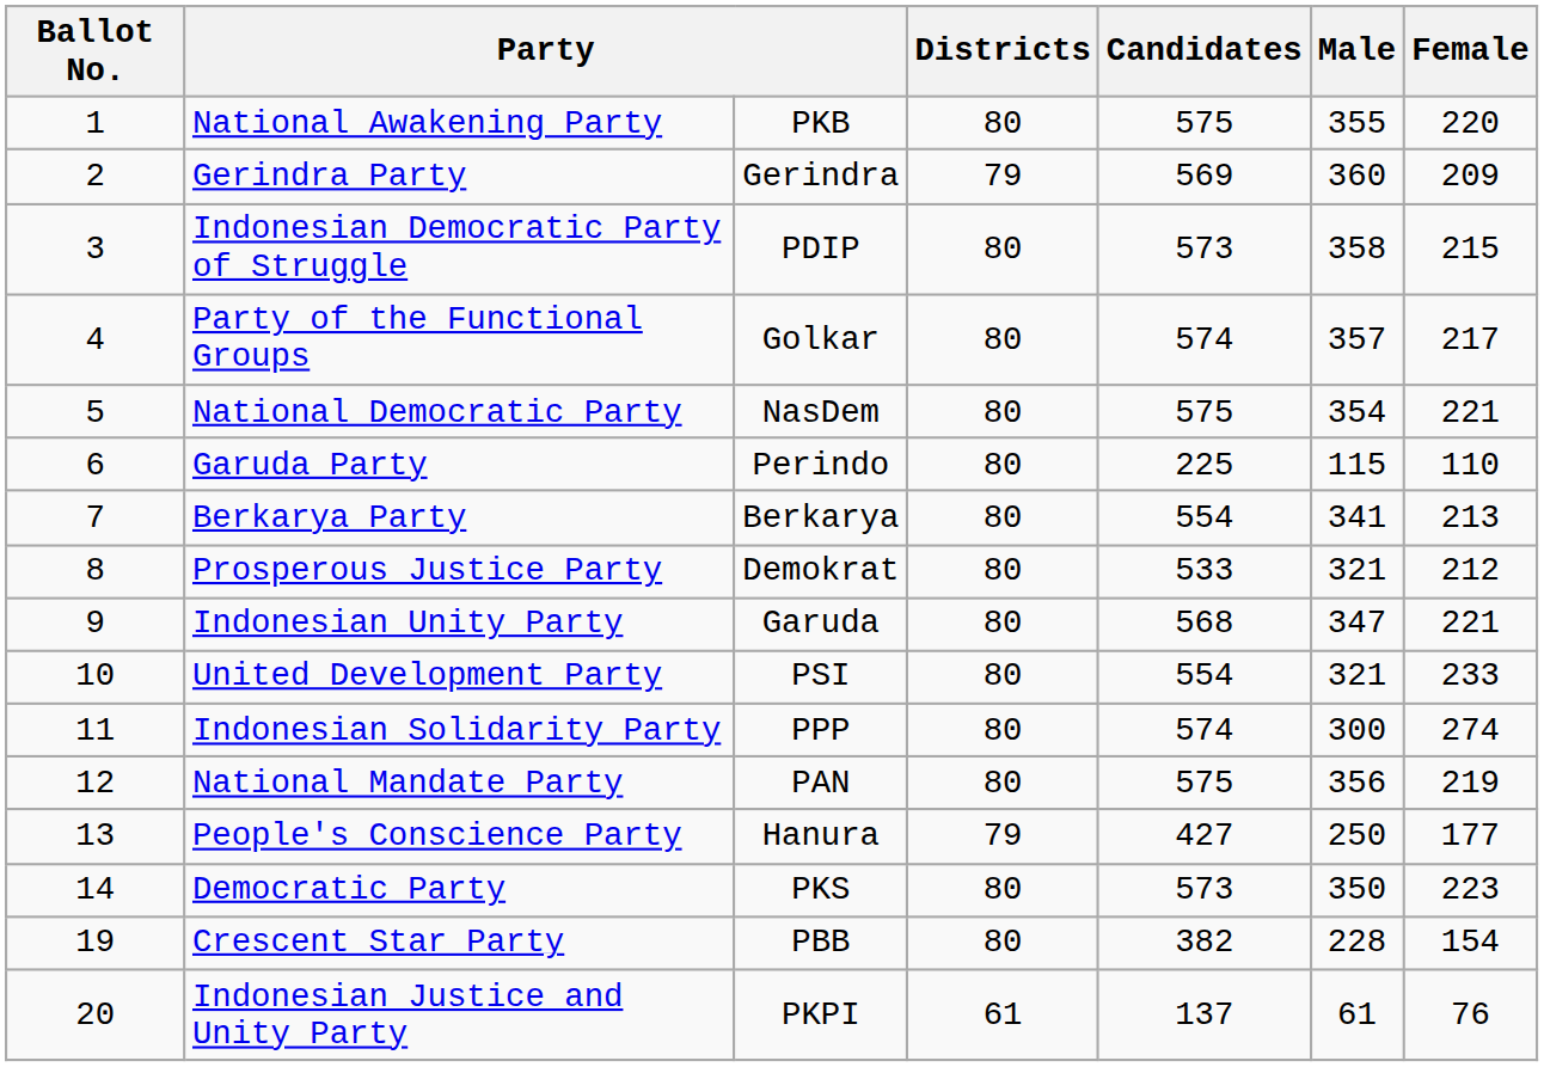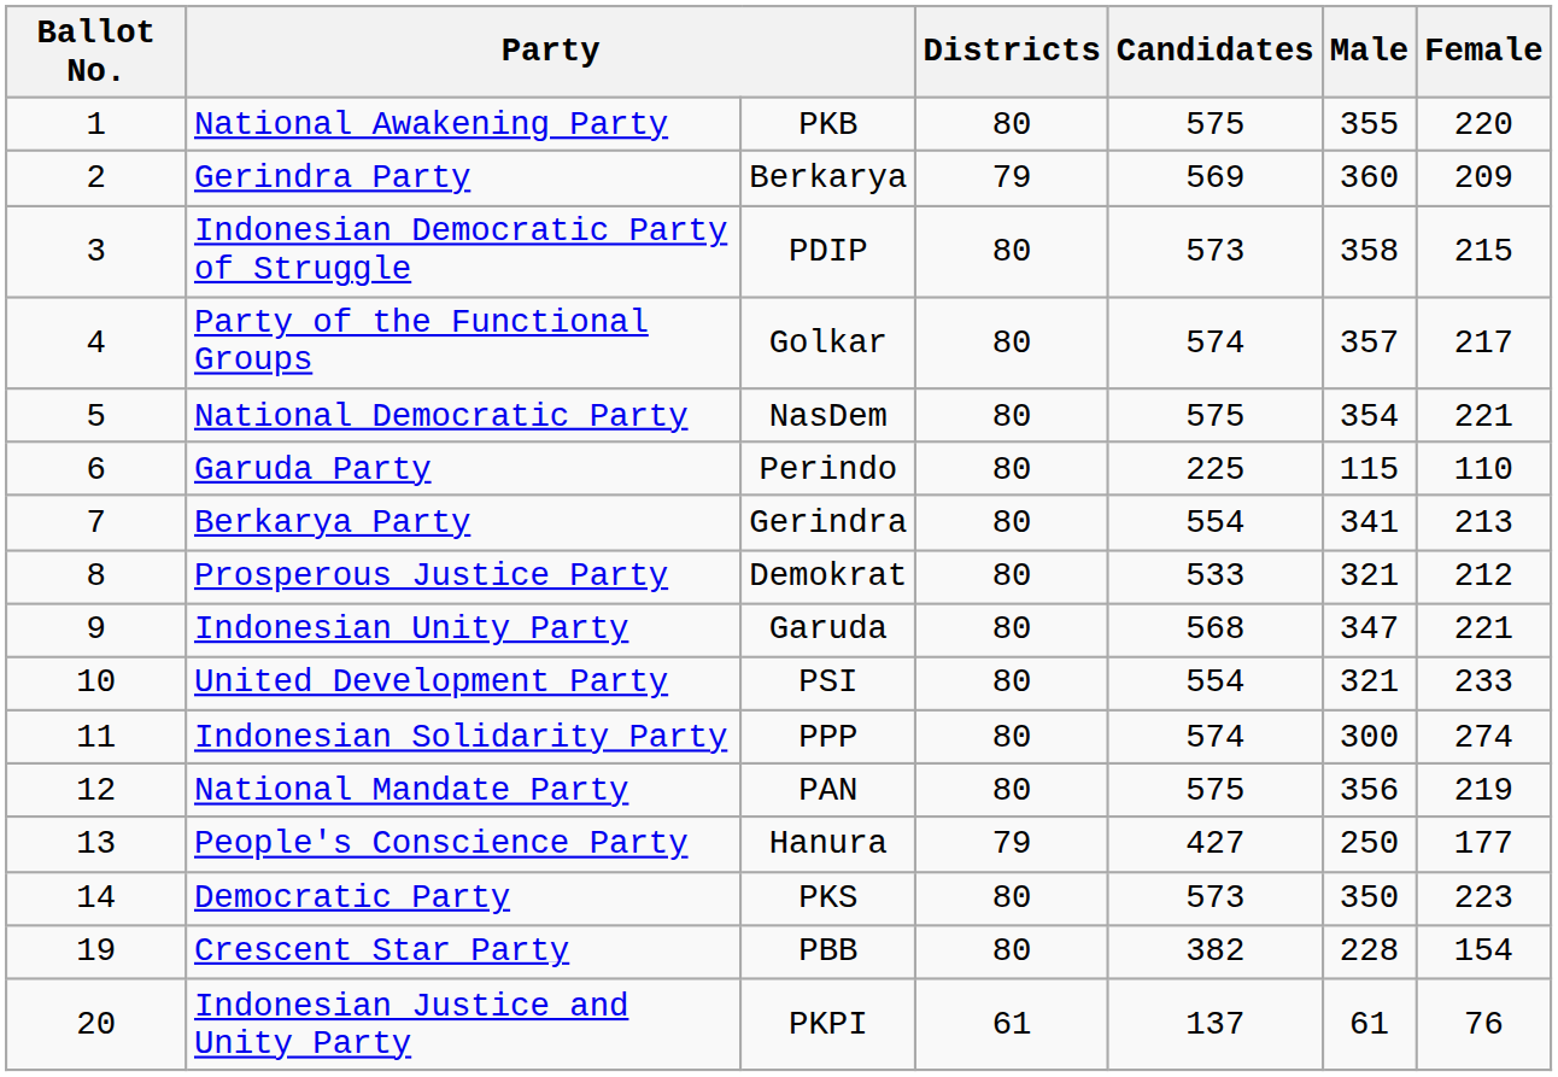 <table class="wikitable">
 <tr>
 <th>Ballot No.<br></th>
 <th colspan=2>Party</th>
 <th>Districts</th>
 <th>Candidates</th>
 <th>Male</th>
 <th>Female</th>
 </tr>
 <tr>
 <td align=center>1</td>
 <td><a href='#'>National Awakening Party</a></td>
 <td align=center>PKB</td>
 <td align=center>80</td>
 <td align=center>575</td>
 <td align=center>355</td>
 <td align=center>220</td>
 </tr>
 <tr>
 <td align=center>2</td>
 <td><a href='#'>Gerindra Party</a></td>
-<td align=center>Gerindra</td>
+<td align=center>Berkarya</td>
 <td align=center>79</td>
 <td align=center>569</td>
 <td align=center>360</td>
 <td align=center>209</td>
 </tr>
 <tr>
 <td align=center>3</td>
 <td><a href='#'>Indonesian Democratic Party of Struggle</a></td>
 <td align=center>PDIP</td>
 <td align=center>80</td>
 <td align=center>573</td>
 <td align=center>358</td>
 <td align=center>215</td>
 </tr>
 <tr>
 <td align=center>4</td>
 <td><a href='#'>Party of the Functional Groups</a></td>
 <td align=center>Golkar</td>
 <td align=center>80</td>
 <td align=center>574</td>
 <td align=center>357</td>
 <td align=center>217</td>
 </tr>
 <tr>
 <td align=center>5</td>
 <td><a href='#'>National Democratic Party</a></td>
 <td align=center>NasDem</td>
 <td align=center>80</td>
 <td align=center>575</td>
 <td align=center>354</td>
 <td align=center>221</td>
 </tr>
 <tr>
 <td align=center>6</td>
 <td><a href='#'>Garuda Party</a></td>
 <td align=center>Perindo</td>
 <td align=center>80</td>
 <td align=center>225</td>
 <td align=center>115</td>
 <td align=center>110</td>
 </tr>
 <tr>
 <td align=center>7</td>
 <td><a href='#'>Berkarya Party</a></td>
-<td align=center>Berkarya</td>
+<td align=center>Gerindra</td>
 <td align=center>80</td>
 <td align=center>554</td>
 <td align=center>341</td>
 <td align=center>213</td>
 </tr>
 <tr>
 <td align=center>8</td>
 <td><a href='#'>Prosperous Justice Party</a></td>
 <td align=center>Demokrat</td>
 <td align=center>80</td>
 <td align=center>533</td>
 <td align=center>321</td>
 <td align=center>212</td>
 </tr>
 <tr>
 <td align=center>9</td>
 <td><a href='#'>Indonesian Unity Party</a></td>
 <td align=center>Garuda</td>
 <td align=center>80</td>
 <td align=center>568</td>
 <td align=center>347</td>
 <td align=center>221</td>
 </tr>
 <tr>
 <td align=center>10</td>
 <td><a href='#'>United Development Party</a></td>
 <td align=center>PSI</td>
 <td align=center>80</td>
 <td align=center>554</td>
 <td align=center>321</td>
 <td align=center>233</td>
 </tr>
 <tr>
 <td align=center>11</td>
 <td><a href='#'>Indonesian Solidarity Party</a></td>
 <td align=center>PPP</td>
 <td align=center>80</td>
 <td align=center>574</td>
 <td align=center>300</td>
 <td align=center>274</td>
 </tr>
 <tr>
 <td align=center>12</td>
 <td><a href='#'>National Mandate Party</a></td>
 <td align=center>PAN</td>
 <td align=center>80</td>
 <td align=center>575</td>
 <td align=center>356</td>
 <td align=center>219</td>
 </tr>
 <tr>
 <td align=center>13</td>
 <td><a href='#'>People's Conscience Party</a></td>
 <td align=center>Hanura</td>
 <td align=center>79</td>
 <td align=center>427</td>
 <td align=center>250</td>
 <td align=center>177</td>
 </tr>
 <tr>
 <td align=center>14</td>
 <td><a href='#'>Democratic Party</a></td>
 <td align=center>PKS</td>
 <td align=center>80</td>
 <td align=center>573</td>
 <td align=center>350</td>
 <td align=center>223</td>
 </tr>
 <tr>
 <td align=center>19</td>
 <td><a href='#'>Crescent Star Party</a></td>
 <td align=center>PBB</td>
 <td align=center>80</td>
 <td align=center>382</td>
 <td align=center>228</td>
 <td align=center>154</td>
 </tr>
 <tr>
 <td align=center>20</td>
 <td><a href='#'>Indonesian Justice and Unity Party</a></td>
 <td align=center>PKPI</td>
 <td align=center>61</td>
 <td align=center>137</td>
 <td align=center>61</td>
 <td align=center>76</td>
 </tr>
 </table>
